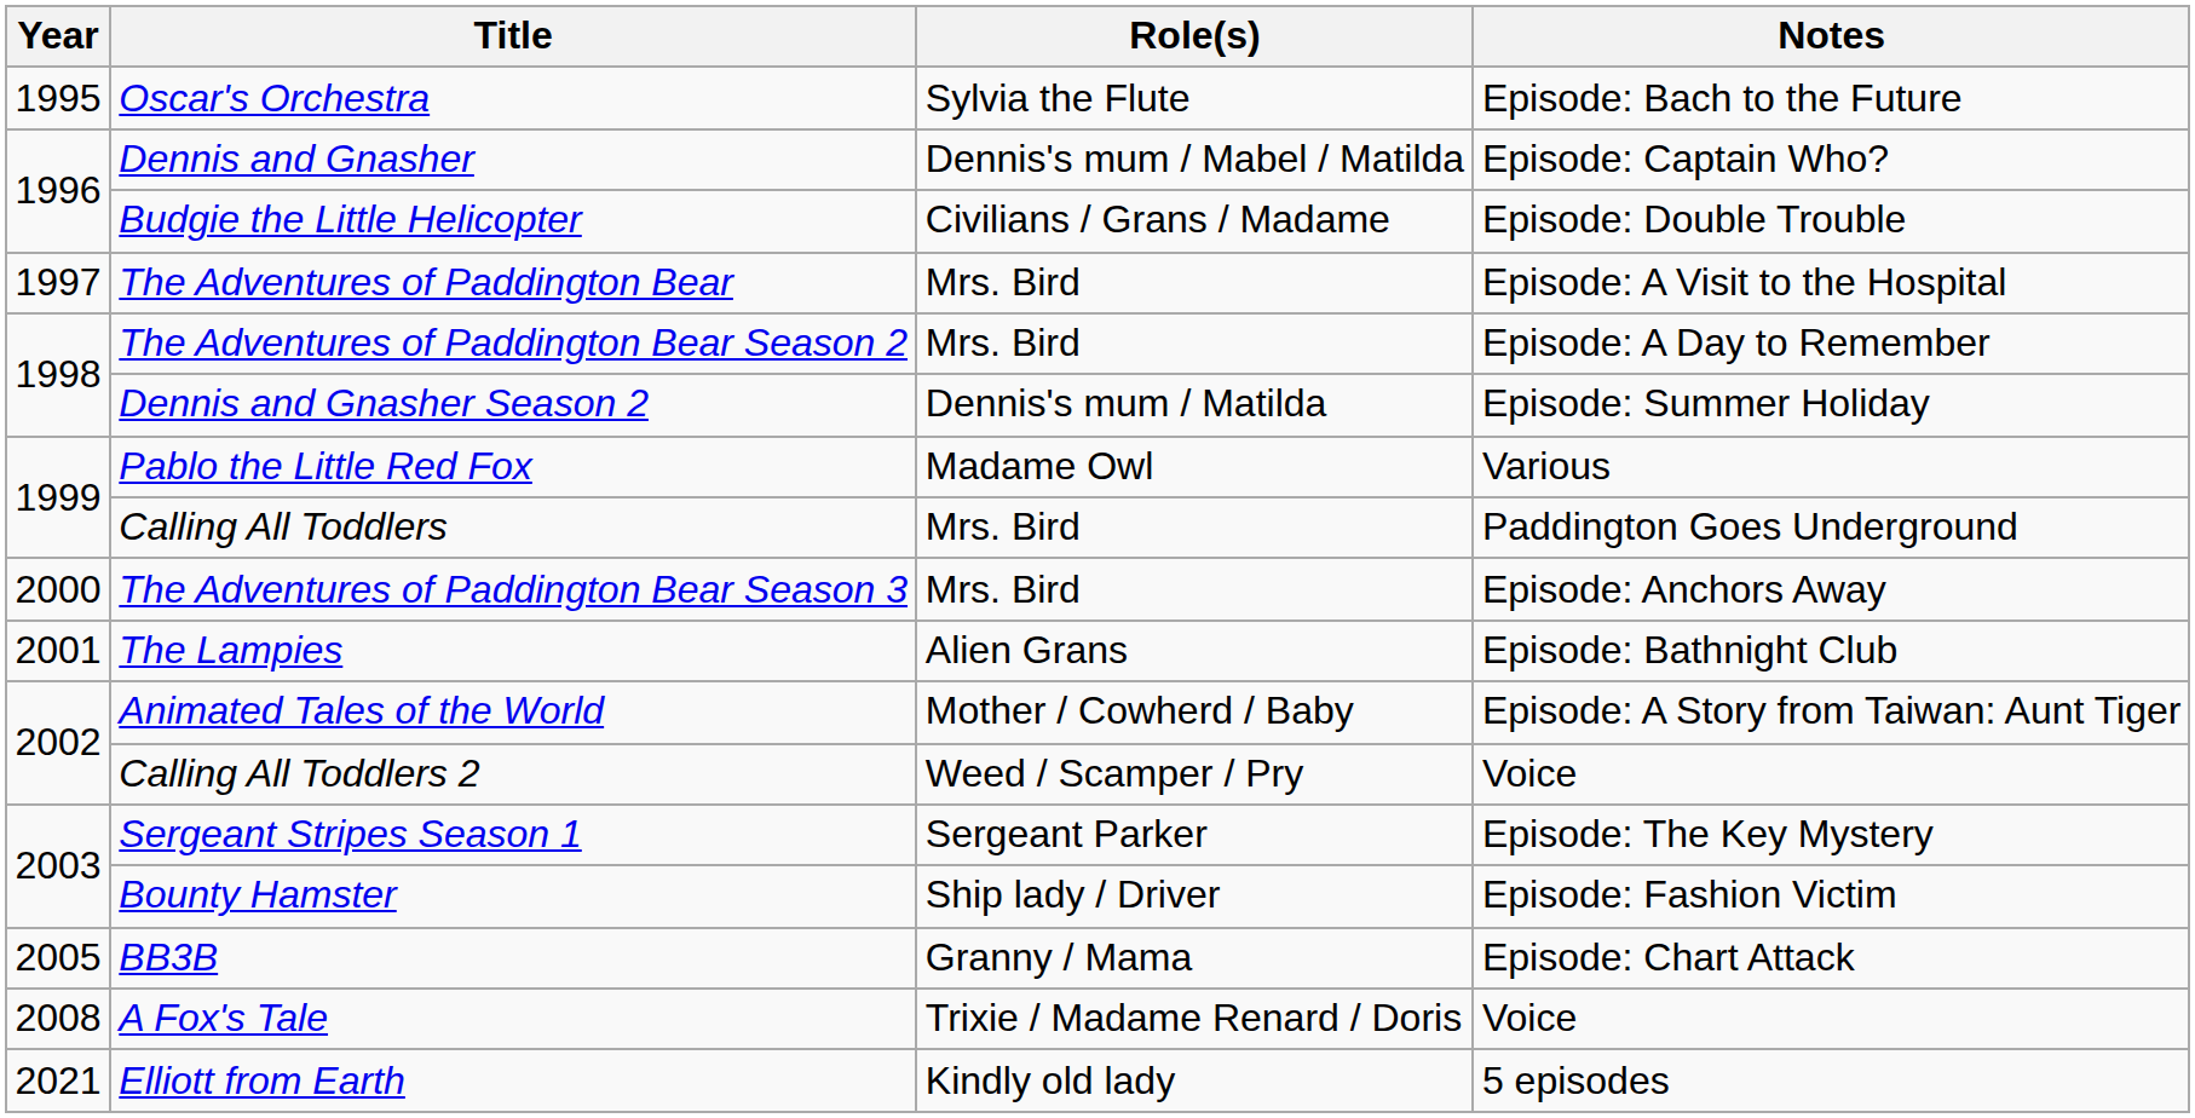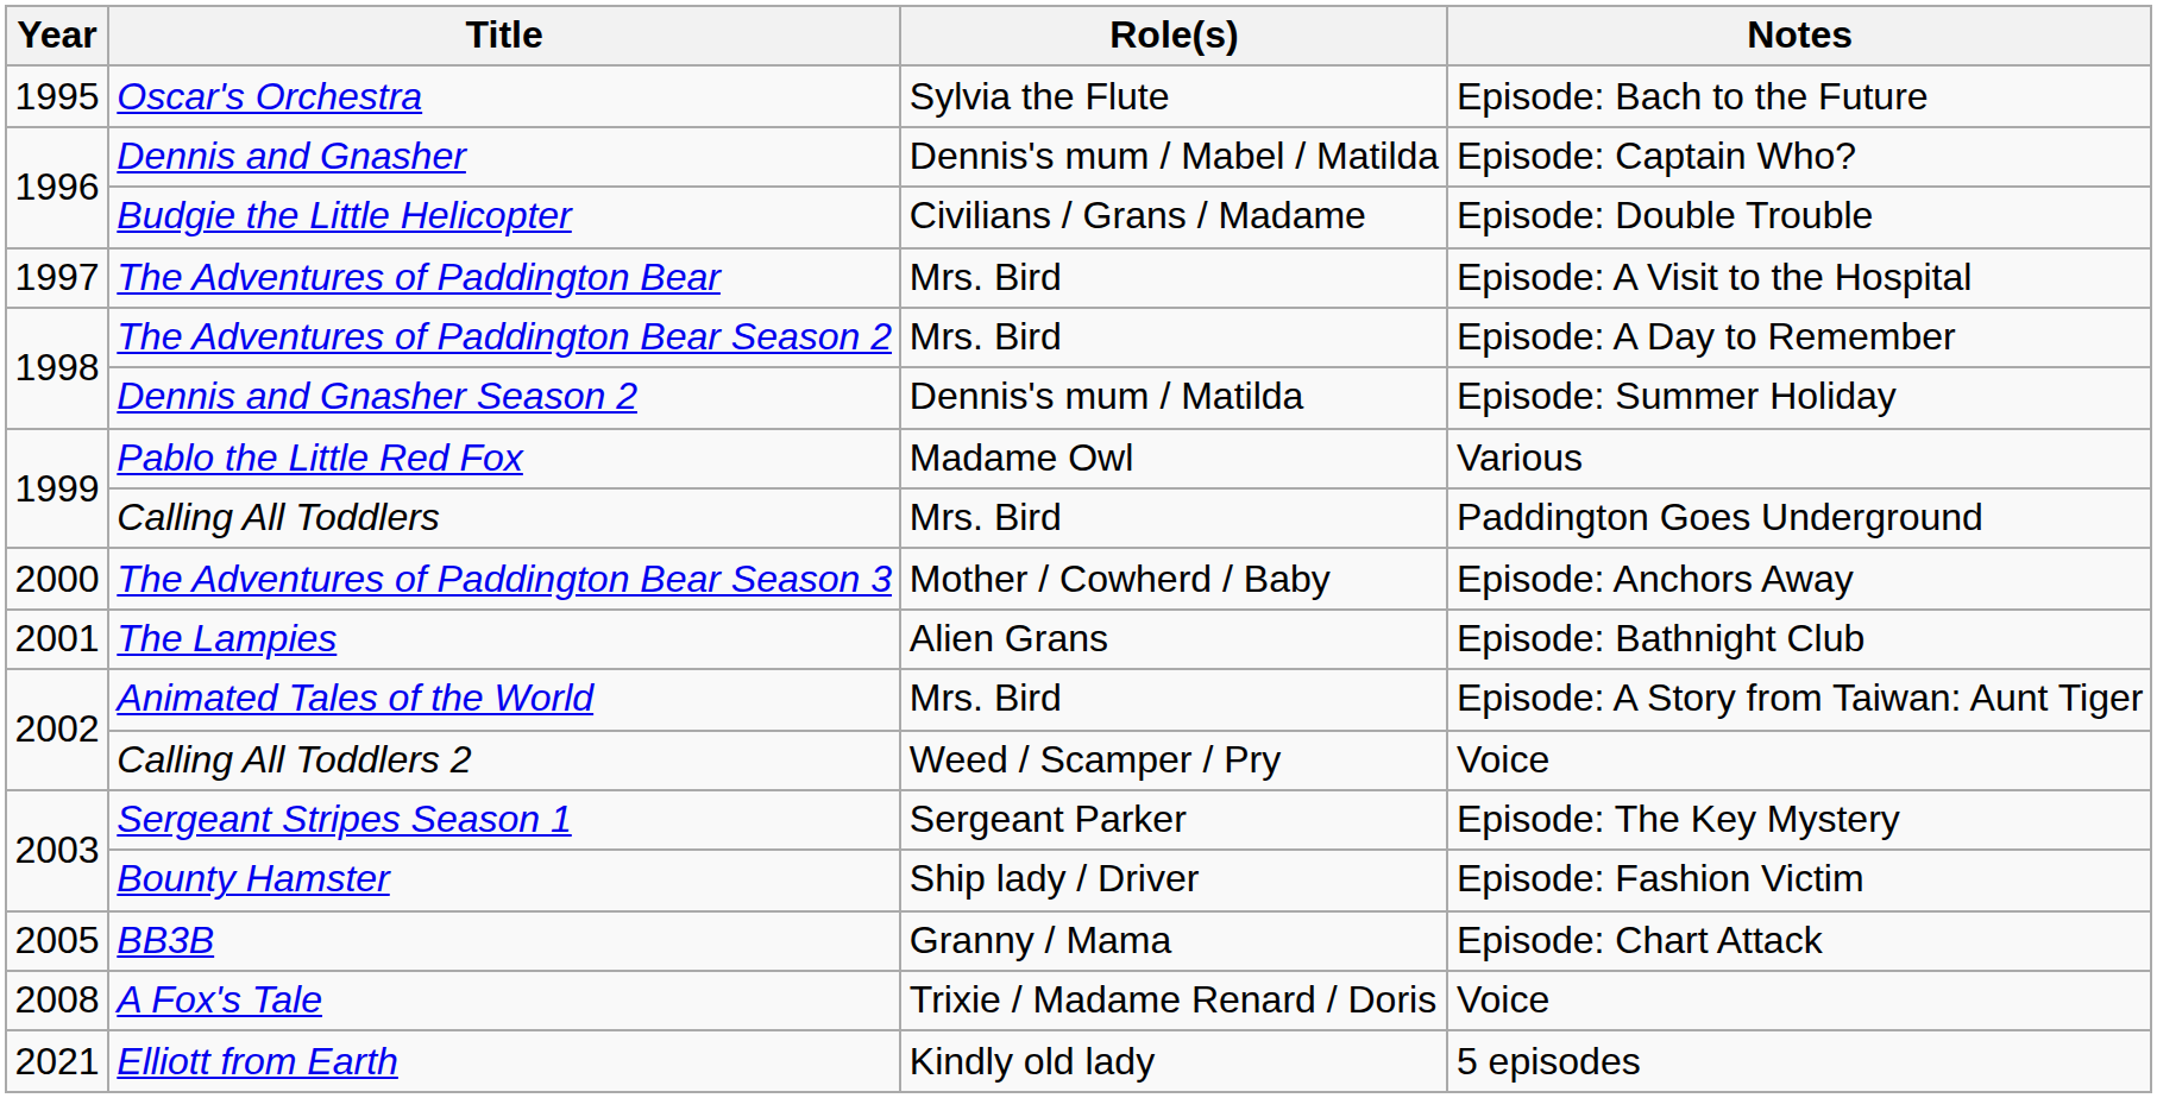 <table class="wikitable sortable">
 <tr>
 <th>Year</th>
 <th>Title</th>
 <th>Role(s)</th>
 <th class="unsortable">Notes</th>
 </tr>
 <tr>
 <td>1995</td>
 <td><em><a href='#'>Oscar's Orchestra</a></em></td>
 <td>Sylvia the Flute</td>
 <td>Episode: Bach to the Future</td>
 </tr>
 <tr>
 <td rowspan="2">1996</td>
 <td><em><a href='#'>Dennis and Gnasher</a></em></td>
 <td>Dennis's mum / Mabel / Matilda</td>
 <td>Episode: Captain Who?</td>
 </tr>
 <tr>
 <td><em><a href='#'>Budgie the Little Helicopter</a></em></td>
 <td>Civilians / Grans / Madame</td>
 <td>Episode: Double Trouble</td>
 </tr>
 <tr>
 <td>1997</td>
 <td><em><a href='#'>The Adventures of Paddington Bear</a></em></td>
 <td>Mrs. Bird</td>
 <td>Episode: A Visit to the Hospital</td>
 </tr>
 <tr>
 <td rowspan="2">1998</td>
 <td><em><a href='#'>The Adventures of Paddington Bear Season 2</a></em></td>
 <td>Mrs. Bird</td>
 <td>Episode: A Day to Remember</td>
 </tr>
 <tr>
 <td><em><a href='#'>Dennis and Gnasher Season 2</a></em></td>
 <td>Dennis's mum / Matilda</td>
 <td>Episode: Summer Holiday</td>
 </tr>
 <tr>
 <td rowspan="2">1999</td>
 <td><em><a href='#'>Pablo the Little Red Fox</a></em></td>
 <td>Madame Owl</td>
 <td>Various</td>
 </tr>
 <tr>
 <td><em>Calling All Toddlers</em></td>
 <td>Mrs. Bird</td>
 <td>Paddington Goes Underground</td>
 </tr>
 <tr>
 <td>2000</td>
 <td><em><a href='#'>The Adventures of Paddington Bear Season 3</a></em></td>
-<td>Mrs. Bird</td>
+<td>Mother / Cowherd / Baby</td>
 <td>Episode: Anchors Away</td>
 </tr>
 <tr>
 <td>2001</td>
 <td><em><a href='#'>The Lampies</a></em></td>
 <td>Alien Grans</td>
 <td>Episode: Bathnight Club</td>
 </tr>
 <tr>
 <td rowspan="2">2002</td>
 <td><em><a href='#'>Animated Tales of the World</a></em></td>
-<td>Mother / Cowherd / Baby</td>
+<td>Mrs. Bird</td>
 <td>Episode: A Story from Taiwan: Aunt Tiger</td>
 </tr>
 <tr>
 <td><em>Calling All Toddlers 2</em></td>
 <td>Weed / Scamper / Pry</td>
 <td>Voice</td>
 </tr>
 <tr>
 <td rowspan="2">2003</td>
 <td><em><a href='#'>Sergeant Stripes Season 1</a></em></td>
 <td>Sergeant Parker</td>
 <td>Episode: The Key Mystery</td>
 </tr>
 <tr>
 <td><em><a href='#'>Bounty Hamster</a></em></td>
 <td>Ship lady / Driver</td>
 <td>Episode: Fashion Victim</td>
 </tr>
 <tr>
 <td>2005</td>
 <td><em><a href='#'>BB3B</a></em></td>
 <td>Granny / Mama</td>
 <td>Episode: Chart Attack</td>
 </tr>
 <tr>
 <td>2008</td>
 <td><em><a href='#'>A Fox's Tale</a></em></td>
 <td>Trixie / Madame Renard / Doris</td>
 <td>Voice</td>
 </tr>
 <tr>
 <td>2021</td>
 <td><em><a href='#'>Elliott from Earth</a></em></td>
 <td>Kindly old lady</td>
 <td>5 episodes</td>
 </tr>
 </table>
